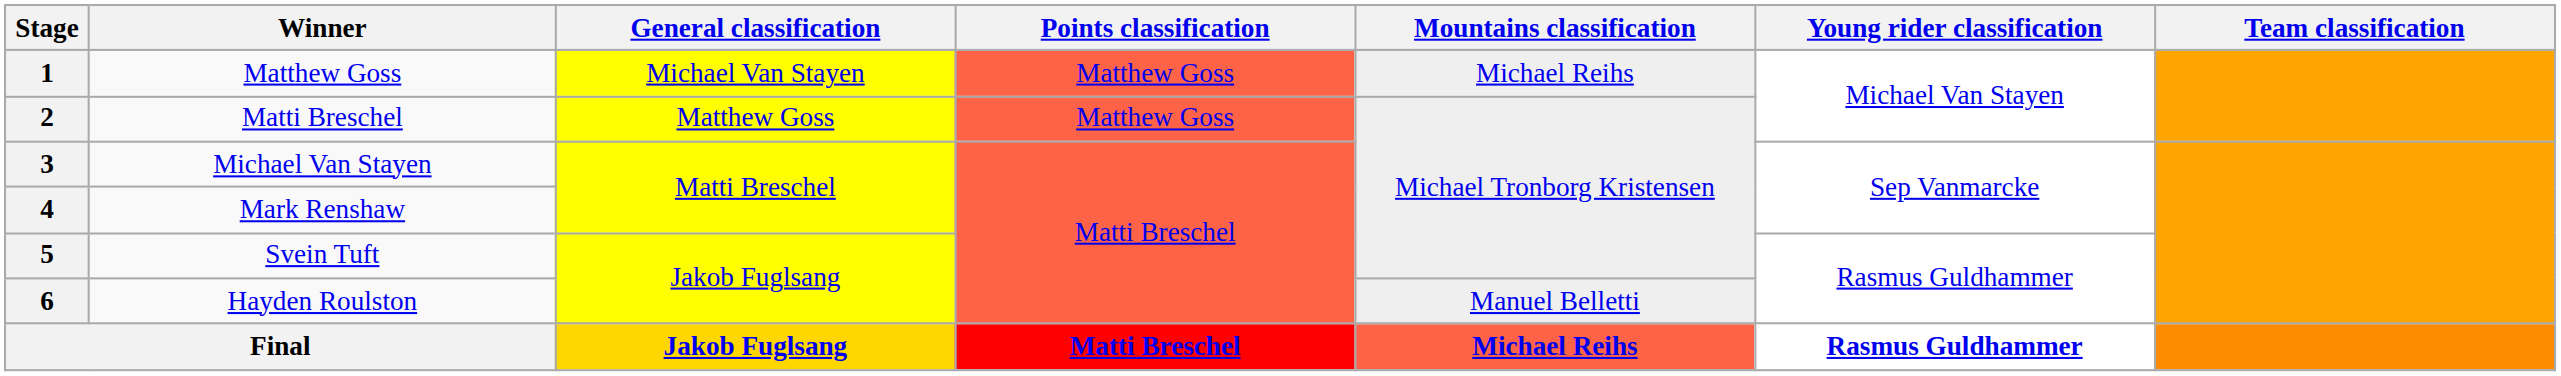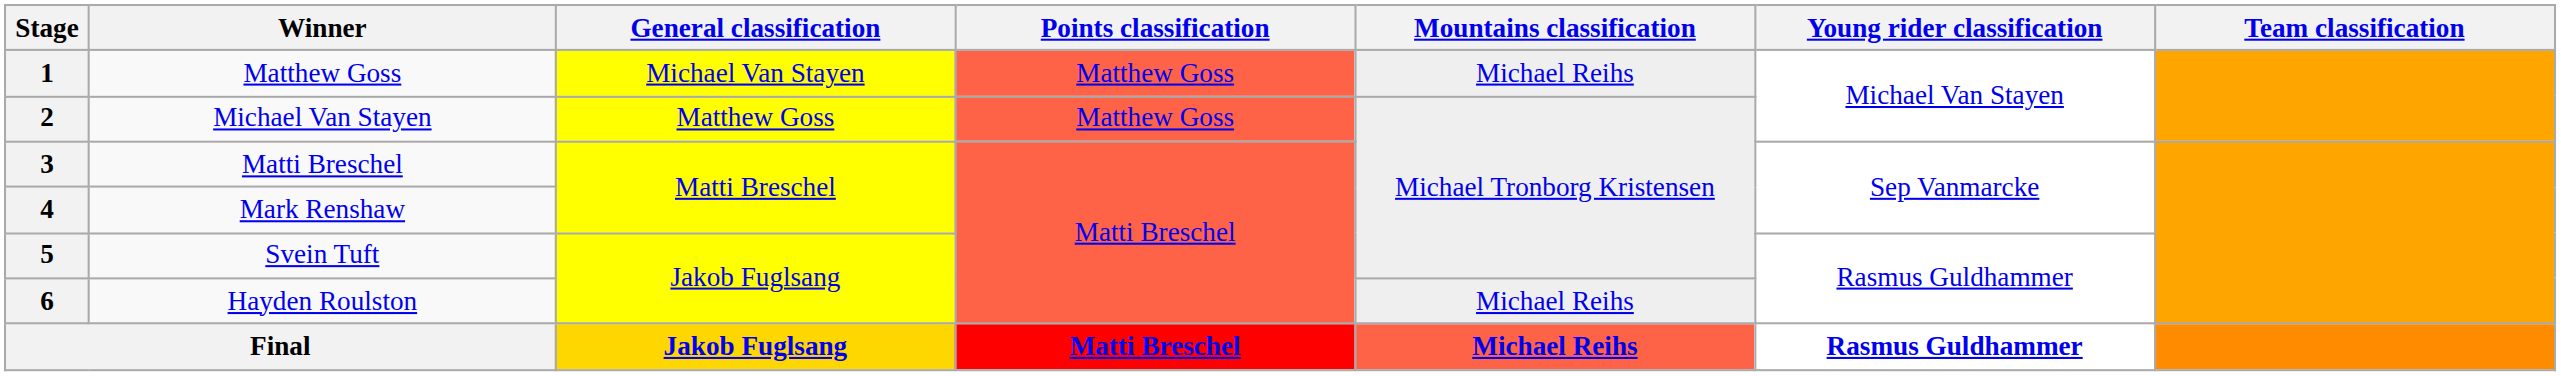 <table class="wikitable" style="text-align: center; font-size:smaller;">
 <tr>
 <th style="width:1%;">Stage</th>
 <th style="width:14%;">Winner</th>
 <th style="width:12%;"><a href='#'>General classification</a><br></th>
 <th style="width:12%;"><a href='#'>Points classification</a><br></th>
 <th style="width:12%;"><a href='#'>Mountains classification</a><br></th>
 <th style="width:12%;"><a href='#'>Young rider classification</a><br></th>
 <th style="width:12%;"><a href='#'>Team classification</a></th>
 </tr>
 <tr>
 <th>1</th>
 <td><a href='#'>Matthew Goss</a></td>
 <td style="background:yellow;"><a href='#'>Michael Van Stayen</a></td>
 <td style="background:tomato;"><a href='#'>Matthew Goss</a></td>
 <td style="background:#EFEFEF;"><a href='#'>Michael Reihs</a></td>
 <td style="background:white;" rowspan="2"><a href='#'>Michael Van Stayen</a></td>
 <td style="background:orange;" rowspan="2"></td>
 </tr>
 <tr>
 <th>2</th>
-<td><a href='#'>Matti Breschel</a></td>
+<td><a href='#'>Michael Van Stayen</a></td>
 <td style="background:yellow;"><a href='#'>Matthew Goss</a></td>
 <td style="background:tomato;"><a href='#'>Matthew Goss</a></td>
 <td style="background:#EFEFEF;" rowspan="4"><a href='#'>Michael Tronborg Kristensen</a></td>
 </tr>
 <tr>
 <th>3</th>
-<td><a href='#'>Michael Van Stayen</a></td>
+<td><a href='#'>Matti Breschel</a></td>
 <td style="background:yellow;" rowspan="2"><a href='#'>Matti Breschel</a></td>
 <td style="background:tomato;" rowspan="4"><a href='#'>Matti Breschel</a></td>
 <td style="background:white;" rowspan="2"><a href='#'>Sep Vanmarcke</a></td>
 <td style="background:orange;" rowspan="4"></td>
 </tr>
 <tr>
 <th>4</th>
 <td><a href='#'>Mark Renshaw</a></td>
 </tr>
 <tr>
 <th>5</th>
 <td><a href='#'>Svein Tuft</a></td>
 <td style="background:yellow;" rowspan="2"><a href='#'>Jakob Fuglsang</a></td>
 <td style="background:white;" rowspan="2"><a href='#'>Rasmus Guldhammer</a></td>
 </tr>
 <tr>
 <th>6</th>
 <td><a href='#'>Hayden Roulston</a></td>
-<td style="background:#EFEFEF;"><a href='#'>Manuel Belletti</a></td>
+<td style="background:#EFEFEF;"><a href='#'>Michael Reihs</a></td>
 </tr>
 <tr>
 <th colspan=2><strong>Final</strong></th>
 <th style="background:gold;"><a href='#'>Jakob Fuglsang</a></th>
 <th style="background:red;"><a href='#'>Matti Breschel</a></th>
 <th style="background:tomato;"><a href='#'>Michael Reihs</a></th>
 <th style="background:white;"><a href='#'>Rasmus Guldhammer</a></th>
 <th style="background:darkorange;"></th>
 </tr>
 </table>
